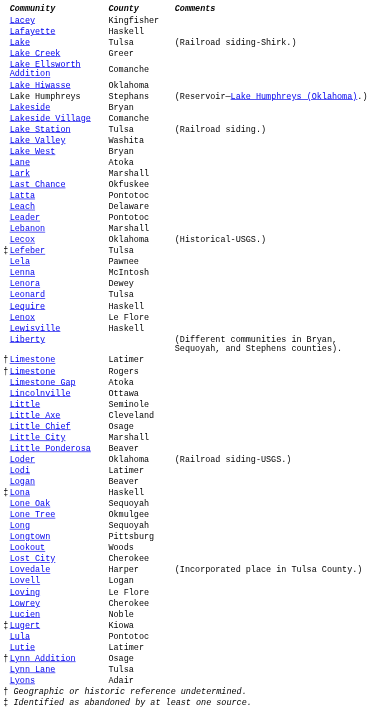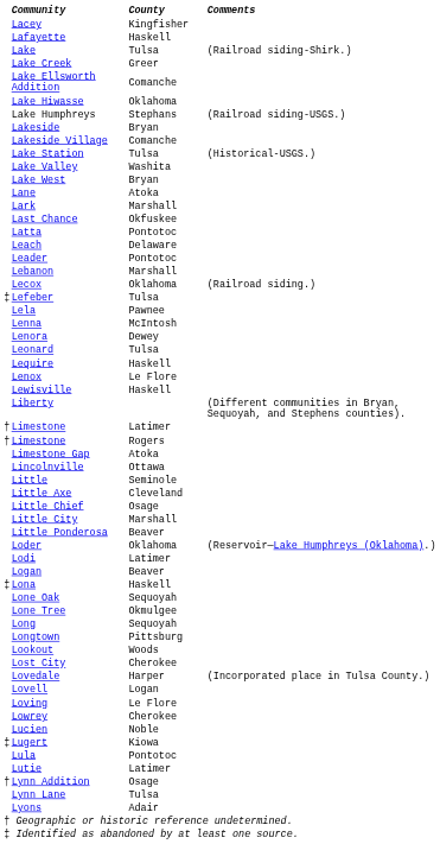 <table border="0" cellpadding="0">
 <tr>
 <td></td>
 <td width="150px"><strong><em>Community</em></strong></td>
 <td width="100px"><strong><em>County</em></strong></td>
 <td width="300px"><strong><em>Comments</em></strong></td>
 </tr>
 <tr>
 <td></td>
 <td><a href='#'>Lacey</a></td>
 <td>Kingfisher</td>
 <td></td>
 </tr>
 <tr>
 <td></td>
 <td><a href='#'>Lafayette</a></td>
 <td>Haskell</td>
 <td></td>
 </tr>
 <tr valign="top">
 <td></td>
 <td><a href='#'>Lake</a></td>
 <td>Tulsa</td>
 <td>(Railroad siding-Shirk.)</td>
 </tr>
 <tr>
 <td></td>
 <td><a href='#'>Lake Creek</a></td>
 <td>Greer</td>
 <td></td>
 </tr>
 <tr>
 <td></td>
 <td><a href='#'>Lake Ellsworth Addition</a></td>
 <td>Comanche</td>
 <td></td>
 </tr>
 <tr>
 <td></td>
 <td><a href='#'>Lake Hiwasse</a></td>
 <td>Oklahoma</td>
 <td></td>
 </tr>
 <tr valign="top">
 <td></td>
 <td>Lake Humphreys</td>
 <td>Stephans</td>
-<td>(Reservoir—<a href='#'>Lake Humphreys (Oklahoma)</a>.)</td>
+<td>(Railroad siding-USGS.)</td>
 </tr>
 <tr>
 <td></td>
 <td><a href='#'>Lakeside</a></td>
 <td>Bryan</td>
 <td></td>
 </tr>
 <tr>
 <td></td>
 <td><a href='#'>Lakeside Village</a></td>
 <td>Comanche</td>
 <td></td>
 </tr>
 <tr>
 <td></td>
 <td><a href='#'>Lake Station</a></td>
 <td>Tulsa</td>
-<td>(Railroad siding.)</td>
+<td>(Historical-USGS.)</td>
 </tr>
 <tr>
 <td></td>
 <td><a href='#'>Lake Valley</a></td>
 <td>Washita</td>
 <td></td>
 </tr>
 <tr>
 <td></td>
 <td><a href='#'>Lake West</a></td>
 <td>Bryan</td>
 <td></td>
 </tr>
 <tr>
 <td></td>
 <td><a href='#'>Lane</a></td>
 <td>Atoka</td>
 <td></td>
 </tr>
 <tr>
 <td></td>
 <td><a href='#'>Lark</a></td>
 <td>Marshall</td>
 <td></td>
 </tr>
 <tr>
 <td></td>
 <td><a href='#'>Last Chance</a></td>
 <td>Okfuskee</td>
 <td></td>
 </tr>
 <tr>
 <td></td>
 <td><a href='#'>Latta</a></td>
 <td>Pontotoc</td>
 <td></td>
 </tr>
 <tr>
 <td></td>
 <td><a href='#'>Leach</a></td>
 <td>Delaware</td>
 <td></td>
 </tr>
 <tr>
 <td></td>
 <td><a href='#'>Leader</a></td>
 <td>Pontotoc</td>
 <td></td>
 </tr>
 <tr>
 <td></td>
 <td><a href='#'>Lebanon</a></td>
 <td>Marshall</td>
 <td></td>
 </tr>
 <tr>
 <td></td>
 <td><a href='#'>Lecox</a></td>
 <td>Oklahoma</td>
-<td>(Historical-USGS.)</td>
+<td>(Railroad siding.)</td>
 </tr>
 <tr>
 <td>‡</td>
 <td><a href='#'>Lefeber</a></td>
 <td>Tulsa</td>
 <td></td>
 </tr>
 <tr>
 <td></td>
 <td><a href='#'>Lela</a></td>
 <td>Pawnee</td>
 <td></td>
 </tr>
 <tr>
 <td></td>
 <td><a href='#'>Lenna</a></td>
 <td>McIntosh</td>
 <td></td>
 </tr>
 <tr>
 <td></td>
 <td><a href='#'>Lenora</a></td>
 <td>Dewey</td>
 <td></td>
 </tr>
 <tr>
 <td></td>
 <td><a href='#'>Leonard</a></td>
 <td>Tulsa</td>
 <td></td>
 </tr>
 <tr>
 <td></td>
 <td><a href='#'>Lequire</a></td>
 <td>Haskell</td>
 <td></td>
 </tr>
 <tr>
 <td></td>
 <td><a href='#'>Lenox</a></td>
 <td>Le Flore</td>
 <td></td>
 </tr>
 <tr>
 <td></td>
 <td><a href='#'>Lewisville</a></td>
 <td>Haskell</td>
 <td></td>
 </tr>
 <tr valign="top">
 <td></td>
 <td><a href='#'>Liberty</a></td>
 <td></td>
 <td>(Different communities in Bryan, Sequoyah, and Stephens counties).</td>
 </tr>
 <tr>
 <td>†</td>
 <td><a href='#'>Limestone</a></td>
 <td>Latimer</td>
 <td></td>
 </tr>
 <tr>
 <td>†</td>
 <td><a href='#'>Limestone</a></td>
 <td>Rogers</td>
 <td></td>
 </tr>
 <tr>
 <td></td>
 <td><a href='#'>Limestone Gap</a></td>
 <td>Atoka</td>
 <td></td>
 </tr>
 <tr>
 <td></td>
 <td><a href='#'>Lincolnville</a></td>
 <td>Ottawa</td>
 <td></td>
 </tr>
 <tr>
 <td></td>
 <td><a href='#'>Little</a></td>
 <td>Seminole</td>
 <td></td>
 </tr>
 <tr>
 <td></td>
 <td><a href='#'>Little Axe</a></td>
 <td>Cleveland</td>
 <td></td>
 </tr>
 <tr>
 <td></td>
 <td><a href='#'>Little Chief</a></td>
 <td>Osage</td>
 <td></td>
 </tr>
 <tr>
 <td></td>
 <td><a href='#'>Little City</a></td>
 <td>Marshall</td>
 <td></td>
 </tr>
 <tr>
 <td></td>
 <td><a href='#'>Little Ponderosa</a></td>
 <td>Beaver</td>
 <td></td>
 </tr>
 <tr valign="top">
 <td></td>
 <td><a href='#'>Loder</a></td>
 <td>Oklahoma</td>
-<td>(Railroad siding-USGS.)</td>
+<td>(Reservoir—<a href='#'>Lake Humphreys (Oklahoma)</a>.)</td>
 </tr>
 <tr>
 <td></td>
 <td><a href='#'>Lodi</a></td>
 <td>Latimer</td>
 <td></td>
 </tr>
 <tr>
 <td></td>
 <td><a href='#'>Logan</a></td>
 <td>Beaver</td>
 <td></td>
 </tr>
 <tr>
 <td>‡</td>
 <td><a href='#'>Lona</a></td>
 <td>Haskell</td>
 <td></td>
 </tr>
 <tr>
 <td></td>
 <td><a href='#'>Lone Oak</a></td>
 <td>Sequoyah</td>
 <td></td>
 </tr>
 <tr>
 <td></td>
 <td><a href='#'>Lone Tree</a></td>
 <td>Okmulgee</td>
 <td></td>
 </tr>
 <tr>
 <td></td>
 <td><a href='#'>Long</a></td>
 <td>Sequoyah</td>
 <td></td>
 </tr>
 <tr>
 <td></td>
 <td><a href='#'>Longtown</a></td>
 <td>Pittsburg</td>
 <td></td>
 </tr>
 <tr>
 <td></td>
 <td><a href='#'>Lookout</a></td>
 <td>Woods</td>
 <td></td>
 </tr>
 <tr>
 <td></td>
 <td><a href='#'>Lost City</a></td>
 <td>Cherokee</td>
 <td></td>
 </tr>
 <tr valign="top">
 <td></td>
 <td><a href='#'>Lovedale</a></td>
 <td>Harper</td>
 <td>(Incorporated place in Tulsa County.)</td>
 </tr>
 <tr>
 <td></td>
 <td><a href='#'>Lovell</a></td>
 <td>Logan</td>
 <td></td>
 </tr>
 <tr>
 <td></td>
 <td><a href='#'>Loving</a></td>
 <td>Le Flore</td>
 <td></td>
 </tr>
 <tr>
 <td></td>
 <td><a href='#'>Lowrey</a></td>
 <td>Cherokee</td>
 <td></td>
 </tr>
 <tr>
 <td></td>
 <td><a href='#'>Lucien</a></td>
 <td>Noble</td>
 <td></td>
 </tr>
 <tr>
 <td>‡</td>
 <td><a href='#'>Lugert</a></td>
 <td>Kiowa</td>
 <td></td>
 </tr>
 <tr>
 <td></td>
 <td><a href='#'>Lula</a></td>
 <td>Pontotoc</td>
 <td></td>
 </tr>
 <tr>
 <td></td>
 <td><a href='#'>Lutie</a></td>
 <td>Latimer</td>
 <td></td>
 </tr>
 <tr>
 <td>†</td>
 <td><a href='#'>Lynn Addition</a></td>
 <td>Osage</td>
 <td></td>
 </tr>
 <tr>
 <td></td>
 <td><a href='#'>Lynn Lane</a></td>
 <td>Tulsa</td>
 <td></td>
 </tr>
 <tr>
 <td></td>
 <td><a href='#'>Lyons</a></td>
 <td>Adair</td>
 <td></td>
 </tr>
 <tr>
 <td colspan="4">† <em>Geographic or historic reference undetermined.</em></td>
 </tr>
 <tr>
 <td colspan="4">‡ <em>Identified as abandoned by at least one source.</em></td>
 </tr>
 </table>
